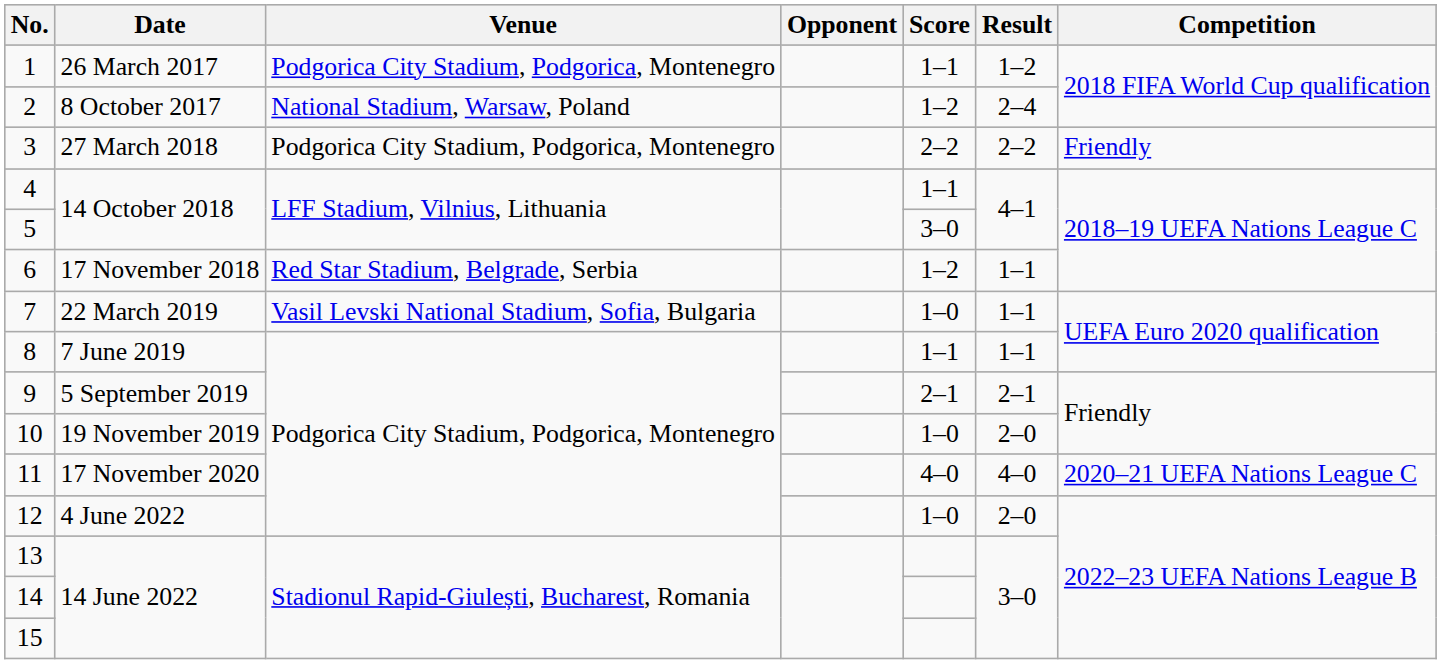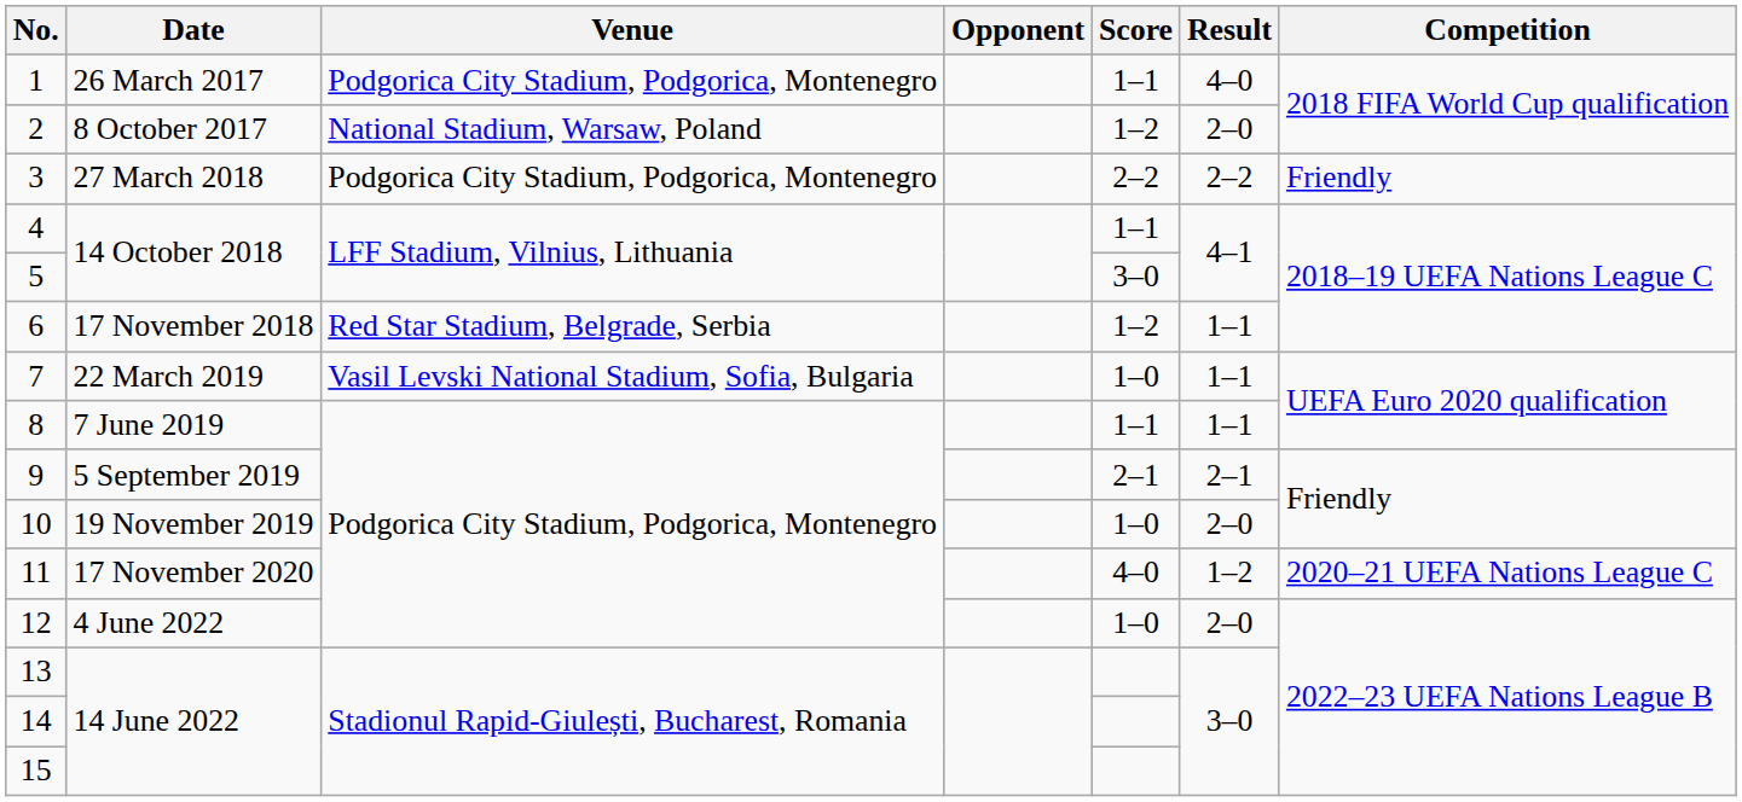 <table class="wikitable sortable">
 <tr>
 <th scope="col">No.</th>
 <th scope="col">Date</th>
 <th scope="col">Venue</th>
 <th scope="col">Opponent</th>
 <th scope="col">Score</th>
 <th scope="col">Result</th>
 <th scope="col">Competition</th>
 </tr>
 <tr>
 <td align="center">1</td>
 <td>26 March 2017</td>
 <td><a href='#'>Podgorica City Stadium</a>, <a href='#'>Podgorica</a>, Montenegro</td>
 <td></td>
 <td align="center">1–1</td>
-<td align="center">1–2</td>
+<td align="center">4–0</td>
 <td rowspan="2"><a href='#'>2018 FIFA World Cup qualification</a></td>
 </tr>
 <tr>
 <td align="center">2</td>
 <td>8 October 2017</td>
 <td><a href='#'>National Stadium</a>, <a href='#'>Warsaw</a>, Poland</td>
 <td></td>
 <td align="center">1–2</td>
-<td align="center">2–4</td>
+<td align="center">2–0</td>
 </tr>
 <tr>
 <td align="center">3</td>
 <td>27 March 2018</td>
 <td>Podgorica City Stadium, Podgorica, Montenegro</td>
 <td></td>
 <td align="center">2–2</td>
 <td align="center">2–2</td>
 <td><a href='#'>Friendly</a></td>
 </tr>
 <tr>
 <td align="center">4</td>
 <td rowspan="2">14 October 2018</td>
 <td rowspan="2"><a href='#'>LFF Stadium</a>, <a href='#'>Vilnius</a>, Lithuania</td>
 <td rowspan="2"></td>
 <td align="center">1–1</td>
 <td rowspan="2" align="center">4–1</td>
 <td rowspan="3"><a href='#'>2018–19 UEFA Nations League C</a></td>
 </tr>
 <tr>
 <td align="center">5</td>
 <td align="center">3–0</td>
 </tr>
 <tr>
 <td align="center">6</td>
 <td>17 November 2018</td>
 <td><a href='#'>Red Star Stadium</a>, <a href='#'>Belgrade</a>, Serbia</td>
 <td></td>
 <td align="center">1–2</td>
 <td align="center">1–1</td>
 </tr>
 <tr>
 <td align="center">7</td>
 <td>22 March 2019</td>
 <td><a href='#'>Vasil Levski National Stadium</a>, <a href='#'>Sofia</a>, Bulgaria</td>
 <td></td>
 <td align="center">1–0</td>
 <td align="center">1–1</td>
 <td rowspan="2"><a href='#'>UEFA Euro 2020 qualification</a></td>
 </tr>
 <tr>
 <td align="center">8</td>
 <td>7 June 2019</td>
 <td rowspan=5>Podgorica City Stadium, Podgorica, Montenegro</td>
 <td></td>
 <td align="center">1–1</td>
 <td align="center">1–1</td>
 </tr>
 <tr>
 <td align="center">9</td>
 <td>5 September 2019</td>
 <td></td>
 <td align="center">2–1</td>
 <td align="center">2–1</td>
 <td rowspan=2>Friendly</td>
 </tr>
 <tr>
 <td align="center">10</td>
 <td>19 November 2019</td>
 <td></td>
 <td align="center">1–0</td>
 <td align="center">2–0</td>
 </tr>
 <tr>
 <td align="center">11</td>
 <td>17 November 2020</td>
 <td></td>
 <td align="center">4–0</td>
-<td align="center">4–0</td>
+<td align="center">1–2</td>
 <td><a href='#'>2020–21 UEFA Nations League C</a></td>
 </tr>
 <tr>
 <td align="center">12</td>
 <td>4 June 2022</td>
 <td></td>
 <td align="center">1–0</td>
 <td align="center">2–0</td>
 <td rowspan=4><a href='#'>2022–23 UEFA Nations League B</a></td>
 </tr>
 <tr>
 <td align="center">13</td>
 <td rowspan=3>14 June 2022</td>
 <td rowspan=3><a href='#'>Stadionul Rapid-Giulești</a>, <a href='#'>Bucharest</a>, Romania</td>
 <td rowspan=3></td>
 <td></td>
 <td rowspan=3 style="text-align:center;">3–0</td>
 </tr>
 <tr>
 <td align="center">14</td>
 <td></td>
 </tr>
 <tr>
 <td align="center">15</td>
 <td></td>
 </tr>
 </table>
